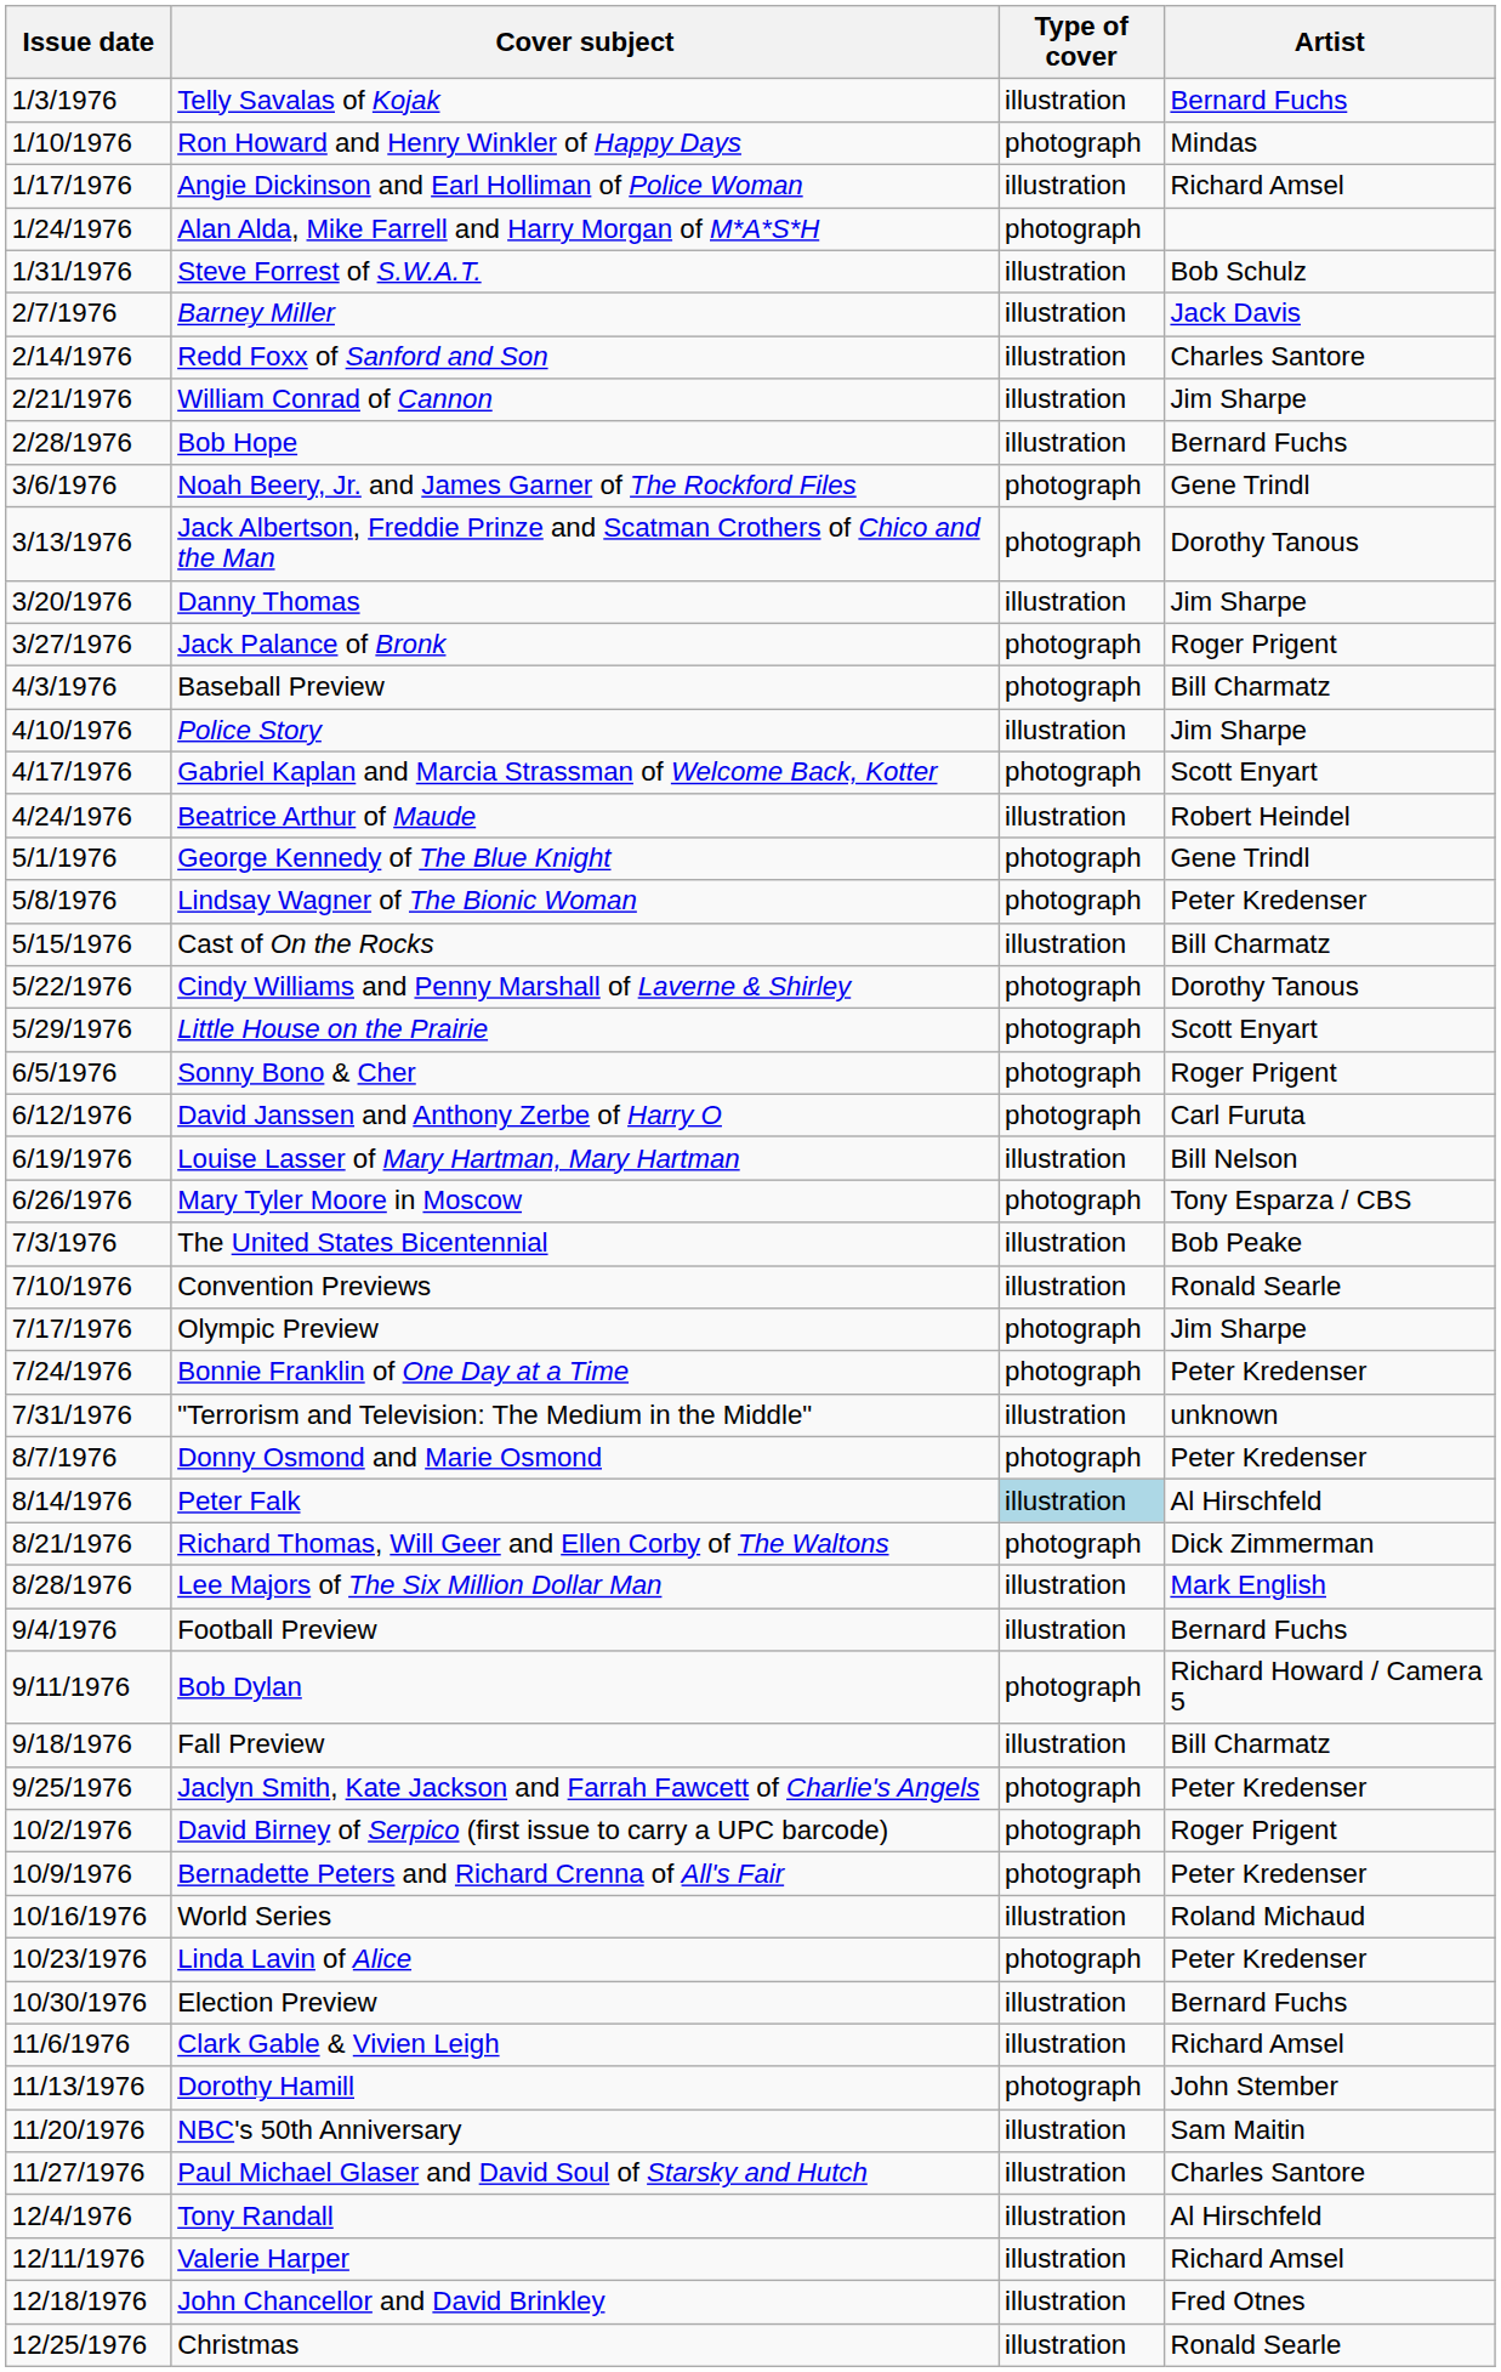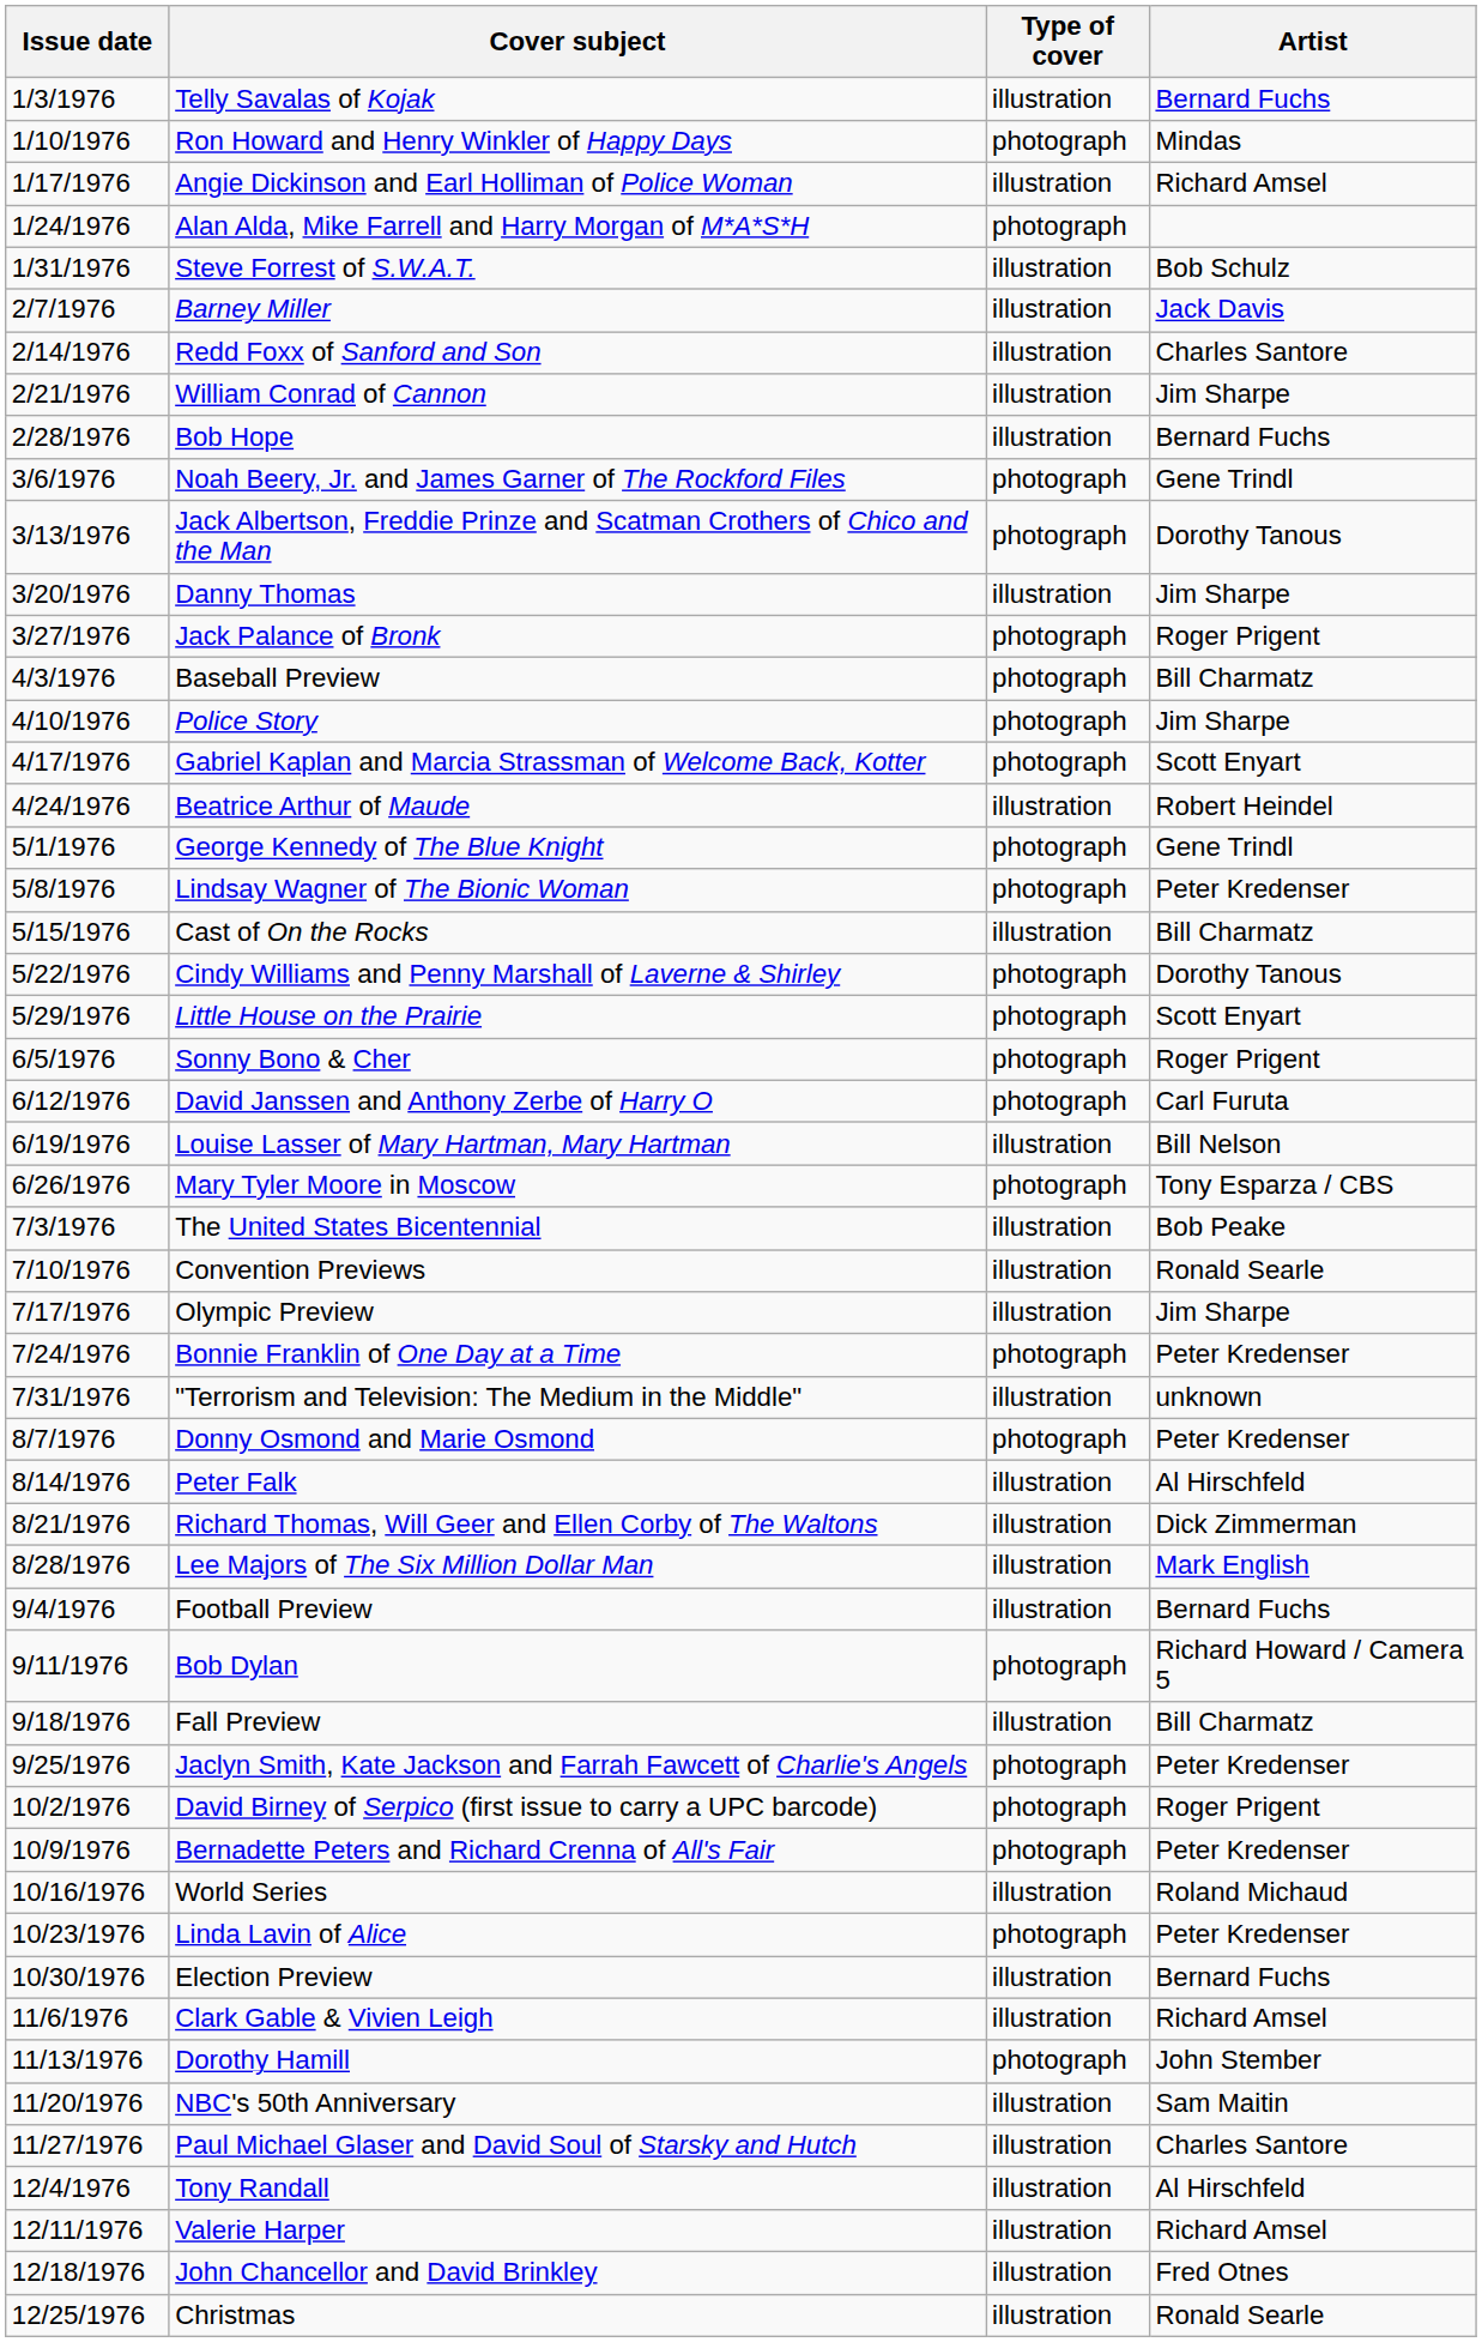 <table class="wikitable sortable" width=100% style="font-size:100%;">
 <tr>
 <th width=10%>Issue date</th>
 <th width=50%>Cover subject</th>
 <th width=10%>Type of cover</th>
 <th width=20%>Artist</th>
 </tr>
 <tr>
 <td>1/3/1976</td>
 <td><a href='#'>Telly Savalas</a> of <em><a href='#'>Kojak</a></em></td>
 <td>illustration</td>
 <td><a href='#'>Bernard Fuchs</a></td>
 </tr>
 <tr>
 <td>1/10/1976</td>
 <td><a href='#'>Ron Howard</a> and <a href='#'>Henry Winkler</a> of <em><a href='#'>Happy Days</a></em></td>
 <td>photograph</td>
 <td>Mindas</td>
 </tr>
 <tr>
 <td>1/17/1976</td>
 <td><a href='#'>Angie Dickinson</a> and <a href='#'>Earl Holliman</a> of <em><a href='#'>Police Woman</a></em></td>
 <td>illustration</td>
 <td>Richard Amsel</td>
 </tr>
 <tr>
 <td>1/24/1976</td>
 <td><a href='#'>Alan Alda</a>, <a href='#'>Mike Farrell</a> and <a href='#'>Harry Morgan</a> of <em><a href='#'>M*A*S*H</a></em></td>
 <td>photograph</td>
 <td></td>
 </tr>
 <tr>
 <td>1/31/1976</td>
 <td><a href='#'>Steve Forrest</a> of <em><a href='#'>S.W.A.T.</a></em></td>
 <td>illustration</td>
 <td>Bob Schulz</td>
 </tr>
 <tr>
 <td>2/7/1976</td>
 <td><em><a href='#'>Barney Miller</a></em></td>
 <td>illustration</td>
 <td><a href='#'>Jack Davis</a></td>
 </tr>
 <tr>
 <td>2/14/1976</td>
 <td><a href='#'>Redd Foxx</a> of <em><a href='#'>Sanford and Son</a></em></td>
 <td>illustration</td>
 <td>Charles Santore</td>
 </tr>
 <tr>
 <td>2/21/1976</td>
 <td><a href='#'>William Conrad</a> of <em><a href='#'>Cannon</a></em></td>
 <td>illustration</td>
 <td>Jim Sharpe</td>
 </tr>
 <tr>
 <td>2/28/1976</td>
 <td><a href='#'>Bob Hope</a></td>
 <td>illustration</td>
 <td>Bernard Fuchs</td>
 </tr>
 <tr>
 <td>3/6/1976</td>
 <td><a href='#'>Noah Beery, Jr.</a> and <a href='#'>James Garner</a> of <em><a href='#'>The Rockford Files</a></em></td>
 <td>photograph</td>
 <td>Gene Trindl</td>
 </tr>
 <tr>
 <td>3/13/1976</td>
 <td><a href='#'>Jack Albertson</a>, <a href='#'>Freddie Prinze</a> and <a href='#'>Scatman Crothers</a> of <em><a href='#'>Chico and the Man</a></em></td>
 <td>photograph</td>
 <td>Dorothy Tanous</td>
 </tr>
 <tr>
 <td>3/20/1976</td>
 <td><a href='#'>Danny Thomas</a></td>
 <td>illustration</td>
 <td>Jim Sharpe</td>
 </tr>
 <tr>
 <td>3/27/1976</td>
 <td><a href='#'>Jack Palance</a> of <em><a href='#'>Bronk</a></em></td>
 <td>photograph</td>
 <td>Roger Prigent</td>
 </tr>
 <tr>
 <td>4/3/1976</td>
 <td>Baseball Preview</td>
 <td>photograph</td>
 <td>Bill Charmatz</td>
 </tr>
 <tr>
 <td>4/10/1976</td>
 <td><em><a href='#'>Police Story</a></em></td>
-<td>illustration</td>
+<td>photograph</td>
 <td>Jim Sharpe</td>
 </tr>
 <tr>
 <td>4/17/1976</td>
 <td><a href='#'>Gabriel Kaplan</a> and <a href='#'>Marcia Strassman</a> of <em><a href='#'>Welcome Back, Kotter</a></em></td>
 <td>photograph</td>
 <td>Scott Enyart</td>
 </tr>
 <tr>
 <td>4/24/1976</td>
 <td><a href='#'>Beatrice Arthur</a> of <em><a href='#'>Maude</a></em></td>
 <td>illustration</td>
 <td>Robert Heindel</td>
 </tr>
 <tr>
 <td>5/1/1976</td>
 <td><a href='#'>George Kennedy</a> of <em><a href='#'>The Blue Knight</a></em></td>
 <td>photograph</td>
 <td>Gene Trindl</td>
 </tr>
 <tr>
 <td>5/8/1976</td>
 <td><a href='#'>Lindsay Wagner</a> of <em><a href='#'>The Bionic Woman</a></em></td>
 <td>photograph</td>
 <td>Peter Kredenser</td>
 </tr>
 <tr>
 <td>5/15/1976</td>
 <td>Cast of <em>On the Rocks</em></td>
 <td>illustration</td>
 <td>Bill Charmatz</td>
 </tr>
 <tr>
 <td>5/22/1976</td>
 <td><a href='#'>Cindy Williams</a> and <a href='#'>Penny Marshall</a> of <em><a href='#'>Laverne & Shirley</a></em></td>
 <td>photograph</td>
 <td>Dorothy Tanous</td>
 </tr>
 <tr>
 <td>5/29/1976</td>
 <td><em><a href='#'>Little House on the Prairie</a></em></td>
 <td>photograph</td>
 <td>Scott Enyart</td>
 </tr>
 <tr>
 <td>6/5/1976</td>
 <td><a href='#'>Sonny Bono</a> & <a href='#'>Cher</a></td>
 <td>photograph</td>
 <td>Roger Prigent</td>
 </tr>
 <tr>
 <td>6/12/1976</td>
 <td><a href='#'>David Janssen</a> and <a href='#'>Anthony Zerbe</a> of <em><a href='#'>Harry O</a></em></td>
 <td>photograph</td>
 <td>Carl Furuta</td>
 </tr>
 <tr>
 <td>6/19/1976</td>
 <td><a href='#'>Louise Lasser</a> of <em><a href='#'>Mary Hartman, Mary Hartman</a></em></td>
 <td>illustration</td>
 <td>Bill Nelson</td>
 </tr>
 <tr>
 <td>6/26/1976</td>
 <td><a href='#'>Mary Tyler Moore</a> in <a href='#'>Moscow</a></td>
 <td>photograph</td>
 <td>Tony Esparza / CBS</td>
 </tr>
 <tr>
 <td>7/3/1976</td>
 <td>The <a href='#'>United States Bicentennial</a></td>
 <td>illustration</td>
 <td>Bob Peake</td>
 </tr>
 <tr>
 <td>7/10/1976</td>
 <td>Convention Previews</td>
 <td>illustration</td>
 <td>Ronald Searle</td>
 </tr>
 <tr>
 <td>7/17/1976</td>
 <td>Olympic Preview</td>
-<td>photograph</td>
+<td>illustration</td>
 <td>Jim Sharpe</td>
 </tr>
 <tr>
 <td>7/24/1976</td>
 <td><a href='#'>Bonnie Franklin</a> of <em><a href='#'>One Day at a Time</a></em></td>
 <td>photograph</td>
 <td>Peter Kredenser</td>
 </tr>
 <tr>
 <td>7/31/1976</td>
 <td>"Terrorism and Television: The Medium in the Middle"</td>
 <td>illustration</td>
 <td>unknown</td>
 </tr>
 <tr>
 <td>8/7/1976</td>
 <td><a href='#'>Donny Osmond</a> and <a href='#'>Marie Osmond</a></td>
 <td>photograph</td>
 <td>Peter Kredenser</td>
 </tr>
 <tr>
 <td>8/14/1976</td>
 <td><a href='#'>Peter Falk</a></td>
-<td style="background: lightblue;">illustration</td>
+<td>illustration</td>
 <td>Al Hirschfeld</td>
 </tr>
 <tr>
 <td>8/21/1976</td>
 <td><a href='#'>Richard Thomas</a>, <a href='#'>Will Geer</a> and <a href='#'>Ellen Corby</a> of <em><a href='#'>The Waltons</a></em></td>
-<td>photograph</td>
+<td>illustration</td>
 <td>Dick Zimmerman</td>
 </tr>
 <tr>
 <td>8/28/1976</td>
 <td><a href='#'>Lee Majors</a> of <em><a href='#'>The Six Million Dollar Man</a></em></td>
 <td>illustration</td>
 <td><a href='#'>Mark English</a></td>
 </tr>
 <tr>
 <td>9/4/1976</td>
 <td>Football Preview</td>
 <td>illustration</td>
 <td>Bernard Fuchs</td>
 </tr>
 <tr>
 <td>9/11/1976</td>
 <td><a href='#'>Bob Dylan</a></td>
 <td>photograph</td>
 <td>Richard Howard / Camera 5</td>
 </tr>
 <tr>
 <td>9/18/1976</td>
 <td>Fall Preview</td>
 <td>illustration</td>
 <td>Bill Charmatz</td>
 </tr>
 <tr>
 <td>9/25/1976</td>
 <td><a href='#'>Jaclyn Smith</a>, <a href='#'>Kate Jackson</a> and <a href='#'>Farrah Fawcett</a> of <em><a href='#'>Charlie's Angels</a></em></td>
 <td>photograph</td>
 <td>Peter Kredenser</td>
 </tr>
 <tr>
 <td>10/2/1976</td>
 <td><a href='#'>David Birney</a> of <em><a href='#'>Serpico</a></em> (first issue to carry a UPC barcode)</td>
 <td>photograph</td>
 <td>Roger Prigent</td>
 </tr>
 <tr>
 <td>10/9/1976</td>
 <td><a href='#'>Bernadette Peters</a> and <a href='#'>Richard Crenna</a> of <em><a href='#'>All's Fair</a></em></td>
 <td>photograph</td>
 <td>Peter Kredenser</td>
 </tr>
 <tr>
 <td>10/16/1976</td>
 <td>World Series</td>
 <td>illustration</td>
 <td>Roland Michaud</td>
 </tr>
 <tr>
 <td>10/23/1976</td>
 <td><a href='#'>Linda Lavin</a> of <em><a href='#'>Alice</a></em></td>
 <td>photograph</td>
 <td>Peter Kredenser</td>
 </tr>
 <tr>
 <td>10/30/1976</td>
 <td>Election Preview</td>
 <td>illustration</td>
 <td>Bernard Fuchs</td>
 </tr>
 <tr>
 <td>11/6/1976</td>
 <td><a href='#'>Clark Gable</a> & <a href='#'>Vivien Leigh</a></td>
 <td>illustration</td>
 <td>Richard Amsel</td>
 </tr>
 <tr>
 <td>11/13/1976</td>
 <td><a href='#'>Dorothy Hamill</a></td>
 <td>photograph</td>
 <td>John Stember</td>
 </tr>
 <tr>
 <td>11/20/1976</td>
 <td><a href='#'>NBC</a>'s 50th Anniversary</td>
 <td>illustration</td>
 <td>Sam Maitin</td>
 </tr>
 <tr>
 <td>11/27/1976</td>
 <td><a href='#'>Paul Michael Glaser</a> and <a href='#'>David Soul</a> of <em><a href='#'>Starsky and Hutch</a></em></td>
 <td>illustration</td>
 <td>Charles Santore</td>
 </tr>
 <tr>
 <td>12/4/1976</td>
 <td><a href='#'>Tony Randall</a></td>
 <td>illustration</td>
 <td>Al Hirschfeld</td>
 </tr>
 <tr>
 <td>12/11/1976</td>
 <td><a href='#'>Valerie Harper</a></td>
 <td>illustration</td>
 <td>Richard Amsel</td>
 </tr>
 <tr>
 <td>12/18/1976</td>
 <td><a href='#'>John Chancellor</a> and <a href='#'>David Brinkley</a></td>
 <td>illustration</td>
 <td>Fred Otnes</td>
 </tr>
 <tr>
 <td>12/25/1976</td>
 <td>Christmas</td>
 <td>illustration</td>
 <td>Ronald Searle</td>
 </tr>
 </table>
